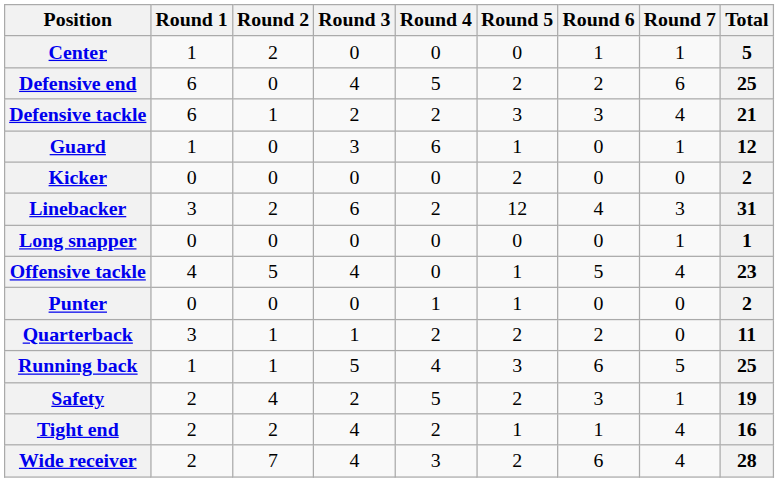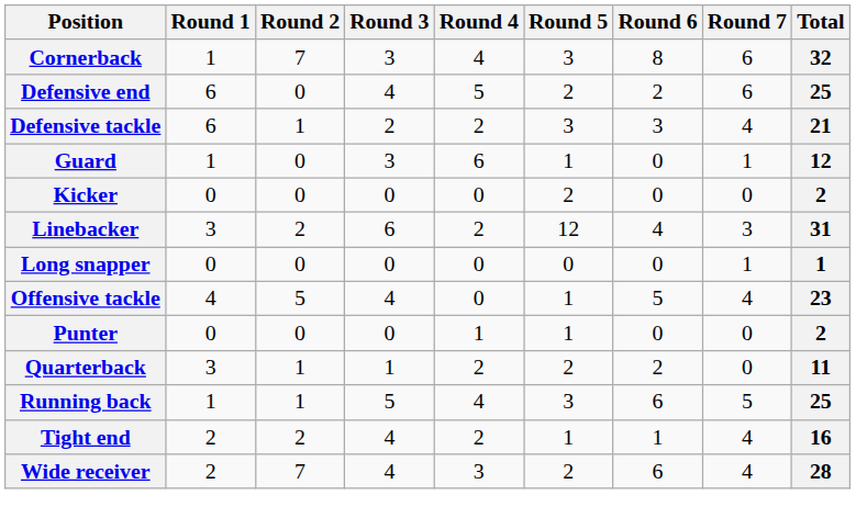 <table class="wikitable sortable" style="text-align:center">
 <tr>
 <th>Position</th>
 <th>Round 1</th>
 <th>Round 2</th>
 <th>Round 3</th>
 <th>Round 4</th>
 <th>Round 5</th>
 <th>Round 6</th>
 <th>Round 7</th>
 <th>Total</th>
 </tr>
 <tr>
-<th><a href='#'>Center</a></th>
+<th><a href='#'>Cornerback</a></th>
 <td>1</td>
-<td>2</td>
-<td>0</td>
-<td>0</td>
-<td>0</td>
-<td>1</td>
-<td>1</td>
-<td style="background:#f2f2f2;text-align:center"><strong>5</strong></td>
+<td>7</td>
+<td>3</td>
+<td>4</td>
+<td>3</td>
+<td>8</td>
+<td>6</td>
+<td style="background:#f2f2f2;text-align:center"><strong>32</strong></td>
 </tr>
 <tr>
 <th><a href='#'>Defensive end</a></th>
 <td>6</td>
 <td>0</td>
 <td>4</td>
 <td>5</td>
 <td>2</td>
 <td>2</td>
 <td>6</td>
 <td style="background:#f2f2f2;text-align:center"><strong>25</strong></td>
 </tr>
 <tr>
 <th><a href='#'>Defensive tackle</a></th>
 <td>6</td>
 <td>1</td>
 <td>2</td>
 <td>2</td>
 <td>3</td>
 <td>3</td>
 <td>4</td>
 <td style="background:#f2f2f2;text-align:center"><strong>21</strong></td>
 </tr>
 <tr>
 <th><a href='#'>Guard</a></th>
 <td>1</td>
 <td>0</td>
 <td>3</td>
 <td>6</td>
 <td>1</td>
 <td>0</td>
 <td>1</td>
 <td style="background:#f2f2f2;text-align:center"><strong>12</strong></td>
 </tr>
 <tr>
 <th><a href='#'>Kicker</a></th>
 <td>0</td>
 <td>0</td>
 <td>0</td>
 <td>0</td>
 <td>2</td>
 <td>0</td>
 <td>0</td>
 <td style="background:#f2f2f2;text-align:center"><strong>2</strong></td>
 </tr>
 <tr>
 <th><a href='#'>Linebacker</a></th>
 <td>3</td>
 <td>2</td>
 <td>6</td>
 <td>2</td>
 <td>12</td>
 <td>4</td>
 <td>3</td>
 <td style="background:#f2f2f2;text-align:center"><strong>31</strong></td>
 </tr>
 <tr>
 <th><a href='#'>Long snapper</a></th>
 <td>0</td>
 <td>0</td>
 <td>0</td>
 <td>0</td>
 <td>0</td>
 <td>0</td>
 <td>1</td>
 <td style="background:#f2f2f2;text-align:center"><strong>1</strong></td>
 </tr>
 <tr>
 <th><a href='#'>Offensive tackle</a></th>
 <td>4</td>
 <td>5</td>
 <td>4</td>
 <td>0</td>
 <td>1</td>
 <td>5</td>
 <td>4</td>
 <td style="background:#f2f2f2;text-align:center"><strong>23</strong></td>
 </tr>
 <tr>
 <th><a href='#'>Punter</a></th>
 <td>0</td>
 <td>0</td>
 <td>0</td>
 <td>1</td>
 <td>1</td>
 <td>0</td>
 <td>0</td>
 <td style="background:#f2f2f2;text-align:center"><strong>2</strong></td>
 </tr>
 <tr>
 <th><a href='#'>Quarterback</a></th>
 <td>3</td>
 <td>1</td>
 <td>1</td>
 <td>2</td>
 <td>2</td>
 <td>2</td>
 <td>0</td>
 <td style="background:#f2f2f2;text-align:center"><strong>11</strong></td>
 </tr>
 <tr>
 <th><a href='#'>Running back</a></th>
 <td>1</td>
 <td>1</td>
 <td>5</td>
 <td>4</td>
 <td>3</td>
 <td>6</td>
 <td>5</td>
 <td style="background:#f2f2f2;text-align:center"><strong>25</strong></td>
 </tr>
 <tr>
-<th><a href='#'>Safety</a></th>
-<td>2</td>
-<td>4</td>
-<td>2</td>
-<td>5</td>
-<td>2</td>
-<td>3</td>
-<td>1</td>
-<td style="background:#f2f2f2;text-align:center"><strong>19</strong></td>
-</tr>
-<tr>
 <th><a href='#'>Tight end</a></th>
 <td>2</td>
 <td>2</td>
 <td>4</td>
 <td>2</td>
 <td>1</td>
 <td>1</td>
 <td>4</td>
 <td style="background:#f2f2f2;text-align:center"><strong>16</strong></td>
 </tr>
 <tr>
 <th><a href='#'>Wide receiver</a></th>
 <td>2</td>
 <td>7</td>
 <td>4</td>
 <td>3</td>
 <td>2</td>
 <td>6</td>
 <td>4</td>
 <td style="background:#f2f2f2;text-align:center"><strong>28</strong></td>
 </tr>
 </table>
